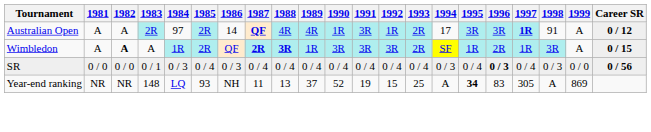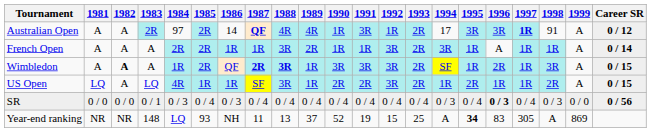 <table class="wikitable" style=font-size:97%>
 <tr bgcolor="#efefef">
 <th>Tournament</th>
 <th><a href='#'>1981</a></th>
 <th><a href='#'>1982</a></th>
 <th><a href='#'>1983</a></th>
 <th><a href='#'>1984</a></th>
 <th><a href='#'>1985</a></th>
 <th><a href='#'>1986</a></th>
 <th><a href='#'>1987</a></th>
 <th><a href='#'>1988</a></th>
 <th><a href='#'>1989</a></th>
 <th><a href='#'>1990</a></th>
 <th><a href='#'>1991</a></th>
 <th><a href='#'>1992</a></th>
 <th><a href='#'>1993</a></th>
 <th><a href='#'>1994</a></th>
 <th><a href='#'>1995</a></th>
 <th><a href='#'>1996</a></th>
 <th><a href='#'>1997</a></th>
 <th><a href='#'>1998</a></th>
 <th><a href='#'>1999</a></th>
 <th>Career SR</th>
 </tr>
 <tr>
 <td align=left><a href='#'>Australian Open</a></td>
 <td align="center">A</td>
 <td align="center">A</td>
 <td align="center" style="background:#afeeee;"><a href='#'>2R</a></td>
 <td align="center">97</td>
 <td align="center" style="background:#afeeee;"><a href='#'>2R</a></td>
 <td align="center">14</td>
 <td align="center" style="background:#ffebcd;"><strong><a href='#'>QF</a></strong></td>
 <td align="center" style="background:#afeeee;"><a href='#'>4R</a></td>
 <td align="center" style="background:#afeeee;"><a href='#'>4R</a></td>
 <td align="center" style="background:#afeeee;"><a href='#'>1R</a></td>
 <td align="center" style="background:#afeeee;"><a href='#'>3R</a></td>
 <td align="center" style="background:#afeeee;"><a href='#'>1R</a></td>
 <td align="center" style="background:#afeeee;"><a href='#'>2R</a></td>
 <td align="center">17</td>
 <td align="center" style="background:#afeeee;"><a href='#'>3R</a></td>
 <td align="center" style="background:#afeeee;"><a href='#'>3R</a></td>
 <td align="center" style="background:#afeeee;"><strong><a href='#'>1R</a></strong></td>
 <td align="center">91</td>
 <td align="center">A</td>
 <td align="center" style="background:#EFEFEF;"><strong>0 / 12</strong></td>
 </tr>
 <tr>
+<td align=left><a href='#'>French Open</a></td>
+<td align="center">A</td>
+<td align="center">A</td>
+<td align="center">A</td>
+<td align="center" style="background:#afeeee;"><a href='#'>2R</a></td>
+<td align="center" style="background:#afeeee;"><a href='#'>2R</a></td>
+<td align="center" style="background:#afeeee;"><a href='#'>1R</a></td>
+<td align="center" style="background:#afeeee;"><a href='#'>1R</a></td>
+<td align="center" style="background:#afeeee;"><a href='#'>3R</a></td>
+<td align="center" style="background:#afeeee;"><a href='#'>2R</a></td>
+<td align="center" style="background:#afeeee;"><a href='#'>1R</a></td>
+<td align="center" style="background:#afeeee;"><a href='#'>1R</a></td>
+<td align="center" style="background:#afeeee;"><a href='#'>3R</a></td>
+<td align="center" style="background:#afeeee;"><a href='#'>2R</a></td>
+<td align="center" style="background:#afeeee;"><a href='#'>3R</a></td>
+<td align="center" style="background:#afeeee;"><a href='#'>1R</a></td>
+<td align="center">A</td>
+<td align="center" style="background:#afeeee;"><a href='#'>1R</a></td>
+<td align="center" style="background:#afeeee;"><a href='#'>1R</a></td>
+<td align="center">A</td>
+<td align="center" style="background:#EFEFEF;"><strong>0 / 14</strong></td>
+</tr>
+<tr>
 <td align=left><a href='#'>Wimbledon</a></td>
 <td align="center">A</td>
 <td align="center"><strong>A</strong></td>
 <td align="center">A</td>
 <td align="center" style="background:#afeeee;"><a href='#'>1R</a></td>
 <td align="center" style="background:#afeeee;"><a href='#'>2R</a></td>
 <td align="center" style="background:#ffebcd;"><a href='#'>QF</a></td>
 <td align="center" style="background:#afeeee;"><strong><a href='#'>2R</a></strong></td>
 <td align="center" style="background:#afeeee;"><strong><a href='#'>3R</a></strong></td>
 <td align="center" style="background:#afeeee;"><a href='#'>1R</a></td>
 <td align="center" style="background:#afeeee;"><a href='#'>3R</a></td>
 <td align="center" style="background:#afeeee;"><a href='#'>3R</a></td>
 <td align="center" style="background:#afeeee;"><a href='#'>3R</a></td>
 <td align="center" style="background:#afeeee;"><a href='#'>2R</a></td>
 <td align="center" style="background:yellow;"><a href='#'>SF</a></td>
 <td align="center" style="background:#afeeee;"><a href='#'>1R</a></td>
 <td align="center" style="background:#afeeee;"><a href='#'>2R</a></td>
 <td align="center" style="background:#afeeee;"><a href='#'>1R</a></td>
 <td align="center" style="background:#afeeee;"><a href='#'>3R</a></td>
+<td align="center">A</td>
+<td align="center" style="background:#EFEFEF;"><strong>0 / 15</strong></td>
+</tr>
+<tr>
+<td align=left><a href='#'>US Open</a></td>
+<td align="center"><a href='#'>LQ</a></td>
+<td align="center">A</td>
+<td align="center"><a href='#'>LQ</a></td>
+<td align="center" style="background:#afeeee;"><a href='#'>4R</a></td>
+<td align="center" style="background:#afeeee;"><a href='#'>1R</a></td>
+<td align="center" style="background:#afeeee;"><a href='#'>1R</a></td>
+<td align="center" style="background:yellow;"><a href='#'>SF</a></td>
+<td align="center" style="background:#afeeee;"><a href='#'>3R</a></td>
+<td align="center" style="background:#afeeee;"><a href='#'>1R</a></td>
+<td align="center" style="background:#afeeee;"><a href='#'>2R</a></td>
+<td align="center" style="background:#afeeee;"><a href='#'>2R</a></td>
+<td align="center" style="background:#afeeee;"><a href='#'>3R</a></td>
+<td align="center" style="background:#afeeee;"><a href='#'>2R</a></td>
+<td align="center" style="background:#afeeee;"><a href='#'>1R</a></td>
+<td align="center" style="background:#afeeee;"><a href='#'>2R</a></td>
+<td align="center" style="background:#afeeee;"><a href='#'>1R</a></td>
+<td align="center" style="background:#afeeee;"><a href='#'>1R</a></td>
+<td align="center" style="background:#afeeee;"><a href='#'>2R</a></td>
 <td align="center">A</td>
 <td align="center" style="background:#EFEFEF;"><strong>0 / 15</strong></td>
 </tr>
 <tr>
 <td style="background:#EFEFEF;">SR</td>
 <td align="center" style="background:#EFEFEF;">0 / 0</td>
 <td align="center" style="background:#EFEFEF;">0 / 0</td>
 <td align="center" style="background:#EFEFEF;">0 / 1</td>
 <td align="center" style="background:#EFEFEF;">0 / 3</td>
 <td align="center" style="background:#EFEFEF;">0 / 4</td>
 <td align="center" style="background:#EFEFEF;">0 / 3</td>
 <td align="center" style="background:#EFEFEF;">0 / 4</td>
 <td align="center" style="background:#EFEFEF;">0 / 4</td>
 <td align="center" style="background:#EFEFEF;">0 / 4</td>
 <td align="center" style="background:#EFEFEF;">0 / 4</td>
 <td align="center" style="background:#EFEFEF;">0 / 4</td>
 <td align="center" style="background:#EFEFEF;">0 / 4</td>
 <td align="center" style="background:#EFEFEF;">0 / 4</td>
 <td align="center" style="background:#EFEFEF;">0 / 3</td>
 <td align="center" style="background:#EFEFEF;">0 / 4</td>
 <td align="center" style="background:#EFEFEF;"><strong>0 / 3</strong></td>
 <td align="center" style="background:#EFEFEF;">0 / 4</td>
 <td align="center" style="background:#EFEFEF;">0 / 3</td>
 <td align="center" style="background:#EFEFEF;">0 / 0</td>
 <td align="center" style="background:#EFEFEF;"><strong>0 / 56</strong></td>
 </tr>
 <tr>
 <td align=left>Year-end ranking</td>
 <td align="center">NR</td>
 <td align="center">NR</td>
 <td align="center">148</td>
 <td align="center"><a href='#'>LQ</a></td>
 <td align="center">93</td>
 <td align="center">NH</td>
 <td align="center">11</td>
 <td align="center">13</td>
 <td align="center">37</td>
 <td align="center">52</td>
 <td align="center">19</td>
 <td align="center">15</td>
 <td align="center">25</td>
 <td align="center">A</td>
 <td align="center"><strong>34</strong></td>
 <td align="center">83</td>
 <td align="center">305</td>
 <td align="center">A</td>
 <td align="center">869</td>
 </tr>
 </table>
